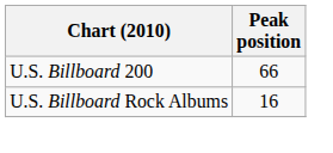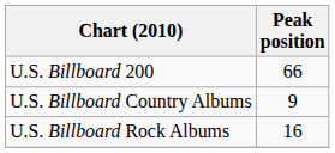 <table class="wikitable">
 <tr>
 <th>Chart (2010)</th>
 <th>Peak<br>position</th>
 </tr>
 <tr>
 <td>U.S. <em>Billboard</em> 200</td>
 <td align="center">66</td>
 </tr>
 <tr>
+<td>U.S. <em>Billboard</em> Country Albums</td>
+<td align="center">9</td>
+</tr>
+<tr>
 <td>U.S. <em>Billboard</em> Rock Albums</td>
 <td align="center">16</td>
 </tr>
 <tr>
 </tr>
 </table>
